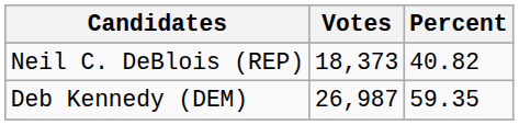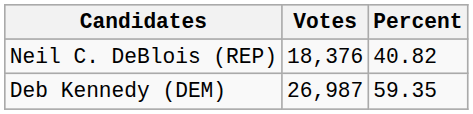 <table class="wikitable">
 <tr>
 <th>Candidates</th>
 <th>Votes</th>
 <th>Percent</th>
 </tr>
 <tr>
 <td>Neil C. DeBlois (REP)</td>
-<td>18,373</td>
+<td>18,376</td>
 <td>40.82</td>
 </tr>
 <tr>
 <td>Deb Kennedy (DEM)</td>
 <td>26,987</td>
 <td>59.35</td>
 </tr>
 </table>
